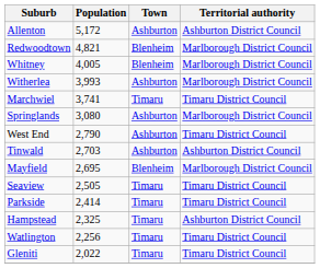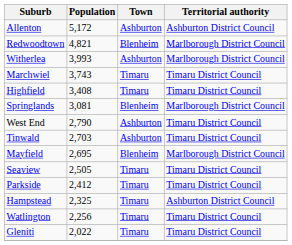 <table class="wikitable sortable">
 <tr>
 <th align="left">Suburb</th>
 <th>Population</th>
 <th>Town</th>
 <th>Territorial authority</th>
 </tr>
 <tr>
 <td><a href='#'>Allenton</a></td>
 <td>5,172</td>
 <td><a href='#'>Ashburton</a></td>
 <td><a href='#'>Ashburton District Council</a></td>
 </tr>
 <tr>
 <td><a href='#'>Redwoodtown</a></td>
 <td>4,821</td>
 <td><a href='#'>Blenheim</a></td>
 <td><a href='#'>Marlborough District Council</a></td>
 </tr>
 <tr>
-<td><a href='#'>Whitney</a></td>
-<td>4,005</td>
-<td><a href='#'>Blenheim</a></td>
-<td><a href='#'>Marlborough District Council</a></td>
-</tr>
-<tr>
 <td><a href='#'>Witherlea</a></td>
 <td>3,993</td>
 <td><a href='#'>Ashburton</a></td>
 <td><a href='#'>Marlborough District Council</a></td>
 </tr>
 <tr>
 <td><a href='#'>Marchwiel</a></td>
-<td>3,741</td>
+<td>3,743</td>
+<td><a href='#'>Timaru</a></td>
+<td><a href='#'>Timaru District Council</a></td>
+</tr>
+<tr>
+<td><a href='#'>Highfield</a></td>
+<td>3,408</td>
 <td><a href='#'>Timaru</a></td>
 <td><a href='#'>Timaru District Council</a></td>
 </tr>
 <tr>
 <td><a href='#'>Springlands</a></td>
-<td>3,080</td>
-<td><a href='#'>Ashburton</a></td>
+<td>3,081</td>
+<td><a href='#'>Blenheim</a></td>
 <td><a href='#'>Marlborough District Council</a></td>
 </tr>
 <tr>
 <td>West End</td>
 <td>2,790</td>
 <td><a href='#'>Ashburton</a></td>
 <td><a href='#'>Timaru District Council</a></td>
 </tr>
 <tr>
 <td><a href='#'>Tinwald</a></td>
 <td>2,703</td>
 <td><a href='#'>Ashburton</a></td>
-<td><a href='#'>Ashburton District Council</a></td>
+<td><a href='#'>Timaru District Council</a></td>
 </tr>
 <tr>
 <td><a href='#'>Mayfield</a></td>
 <td>2,695</td>
 <td><a href='#'>Blenheim</a></td>
 <td><a href='#'>Marlborough District Council</a></td>
 </tr>
 <tr>
 <td><a href='#'>Seaview</a></td>
 <td>2,505</td>
 <td><a href='#'>Timaru</a></td>
 <td><a href='#'>Timaru District Council</a></td>
 </tr>
 <tr>
 <td><a href='#'>Parkside</a></td>
-<td>2,414</td>
+<td>2,412</td>
 <td><a href='#'>Timaru</a></td>
 <td><a href='#'>Timaru District Council</a></td>
 </tr>
 <tr>
 <td><a href='#'>Hampstead</a></td>
 <td>2,325</td>
 <td><a href='#'>Timaru</a></td>
 <td><a href='#'>Ashburton District Council</a></td>
 </tr>
 <tr>
 <td><a href='#'>Watlington</a></td>
 <td>2,256</td>
 <td><a href='#'>Timaru</a></td>
 <td><a href='#'>Timaru District Council</a></td>
 </tr>
 <tr>
 <td><a href='#'>Gleniti</a></td>
 <td>2,022</td>
 <td><a href='#'>Timaru</a></td>
 <td><a href='#'>Timaru District Council</a></td>
 </tr>
 <tr>
 </tr>
 </table>
